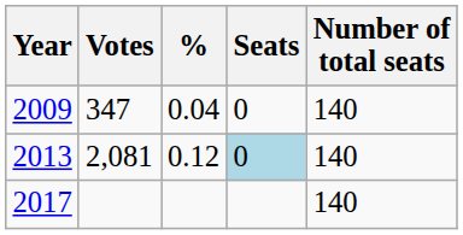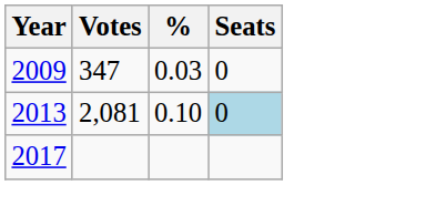 <table class="wikitable sortable">
 <tr>
 <th>Year</th>
 <th>Votes</th>
 <th>%</th>
 <th>Seats</th>
-<th>Number of<br>total seats</th>
 </tr>
 <tr>
 <td><a href='#'>2009</a></td>
 <td>347</td>
-<td>0.04</td>
+<td>0.03</td>
 <td>0</td>
-<td>140</td>
 </tr>
 <tr>
 <td><a href='#'>2013</a></td>
 <td>2,081</td>
-<td>0.12</td>
+<td>0.10</td>
 <td style="background: lightblue;">0</td>
-<td>140</td>
 </tr>
 <tr>
 <td><a href='#'>2017</a></td>
 <td></td>
 <td></td>
 <td></td>
-<td>140</td>
 </tr>
 </table>
